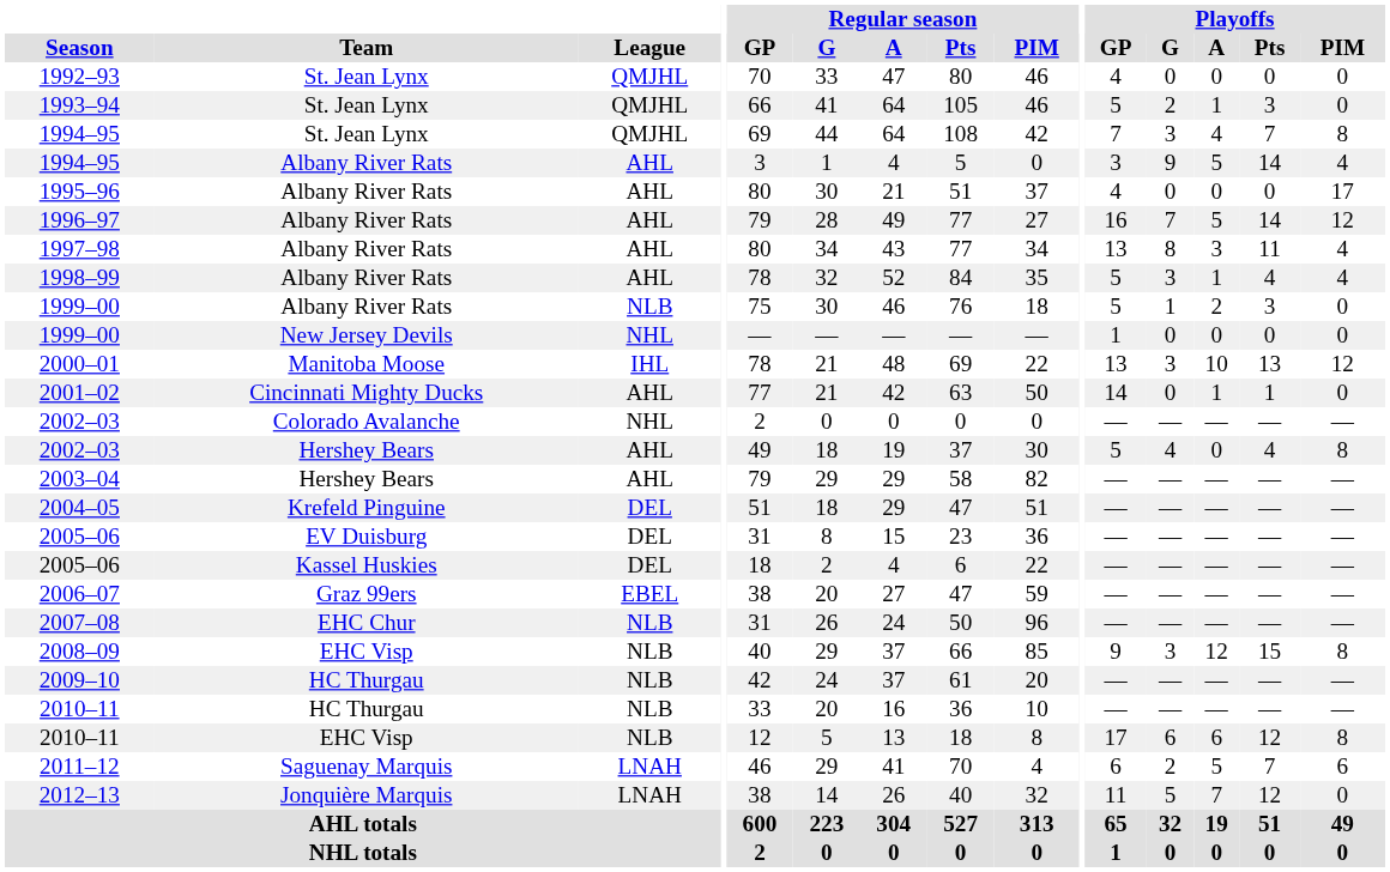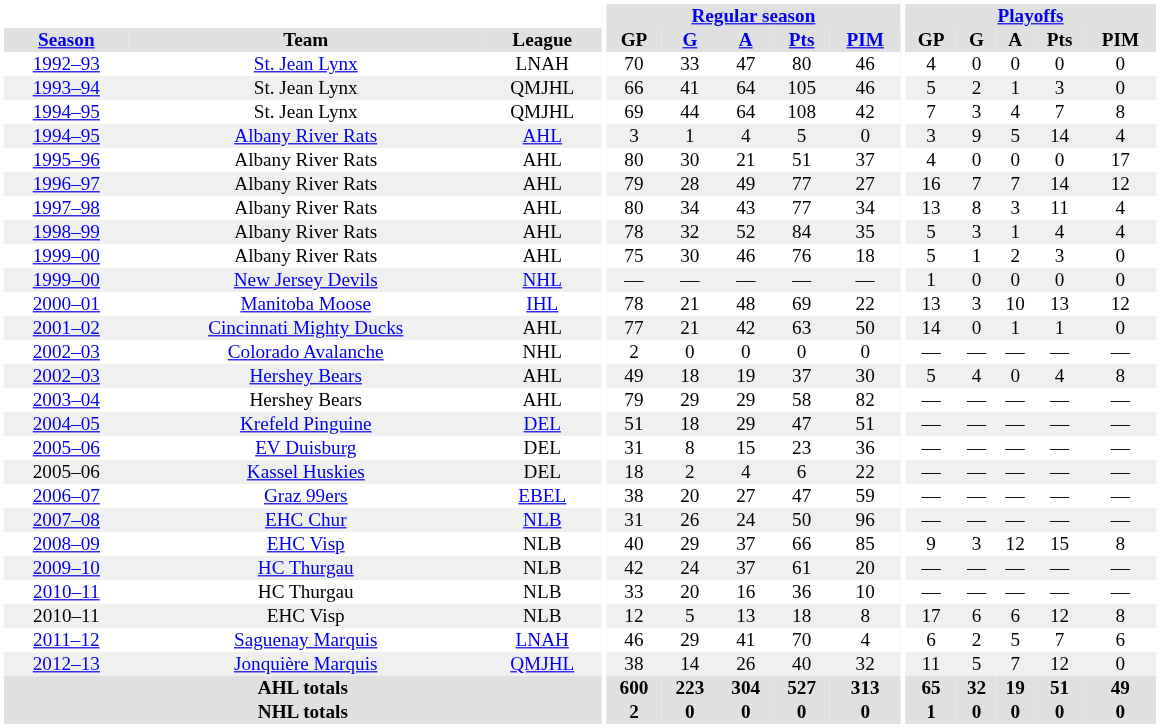 <table border="0" cellpadding="1" cellspacing="0" style="text-align:center; width:60em">
 <tr bgcolor="#e0e0e0">
 <th colspan="3" bgcolor="#ffffff"></th>
 <th rowspan="100" bgcolor="#ffffff"></th>
 <th colspan="5"><a href='#'>Regular season</a></th>
 <th rowspan="100" bgcolor="#ffffff"></th>
 <th colspan="5"><a href='#'>Playoffs</a></th>
 </tr>
 <tr bgcolor="#e0e0e0">
 <th><a href='#'>Season</a></th>
 <th>Team</th>
 <th>League</th>
 <th>GP</th>
 <th><a href='#'>G</a></th>
 <th><a href='#'>A</a></th>
 <th><a href='#'>Pts</a></th>
 <th><a href='#'>PIM</a></th>
 <th>GP</th>
 <th>G</th>
 <th>A</th>
 <th>Pts</th>
 <th>PIM</th>
 </tr>
 <tr>
 <td><a href='#'>1992–93</a></td>
 <td><a href='#'>St. Jean Lynx</a></td>
-<td><a href='#'>QMJHL</a></td>
+<td>LNAH</td>
 <td>70</td>
 <td>33</td>
 <td>47</td>
 <td>80</td>
 <td>46</td>
 <td>4</td>
 <td>0</td>
 <td>0</td>
 <td>0</td>
 <td>0</td>
 </tr>
 <tr bgcolor="#f0f0f0">
 <td><a href='#'>1993–94</a></td>
 <td>St. Jean Lynx</td>
 <td>QMJHL</td>
 <td>66</td>
 <td>41</td>
 <td>64</td>
 <td>105</td>
 <td>46</td>
 <td>5</td>
 <td>2</td>
 <td>1</td>
 <td>3</td>
 <td>0</td>
 </tr>
 <tr>
 <td><a href='#'>1994–95</a></td>
 <td>St. Jean Lynx</td>
 <td>QMJHL</td>
 <td>69</td>
 <td>44</td>
 <td>64</td>
 <td>108</td>
 <td>42</td>
 <td>7</td>
 <td>3</td>
 <td>4</td>
 <td>7</td>
 <td>8</td>
 </tr>
 <tr bgcolor="#f0f0f0">
 <td><a href='#'>1994–95</a></td>
 <td><a href='#'>Albany River Rats</a></td>
 <td><a href='#'>AHL</a></td>
 <td>3</td>
 <td>1</td>
 <td>4</td>
 <td>5</td>
 <td>0</td>
 <td>3</td>
 <td>9</td>
 <td>5</td>
 <td>14</td>
 <td>4</td>
 </tr>
 <tr>
 <td><a href='#'>1995–96</a></td>
 <td>Albany River Rats</td>
 <td>AHL</td>
 <td>80</td>
 <td>30</td>
 <td>21</td>
 <td>51</td>
 <td>37</td>
 <td>4</td>
 <td>0</td>
 <td>0</td>
 <td>0</td>
 <td>17</td>
 </tr>
 <tr bgcolor="#f0f0f0">
 <td><a href='#'>1996–97</a></td>
 <td>Albany River Rats</td>
 <td>AHL</td>
 <td>79</td>
 <td>28</td>
 <td>49</td>
 <td>77</td>
 <td>27</td>
 <td>16</td>
 <td>7</td>
-<td>5</td>
+<td>7</td>
 <td>14</td>
 <td>12</td>
 </tr>
 <tr>
 <td><a href='#'>1997–98</a></td>
 <td>Albany River Rats</td>
 <td>AHL</td>
 <td>80</td>
 <td>34</td>
 <td>43</td>
 <td>77</td>
 <td>34</td>
 <td>13</td>
 <td>8</td>
 <td>3</td>
 <td>11</td>
 <td>4</td>
 </tr>
 <tr bgcolor="#f0f0f0">
 <td><a href='#'>1998–99</a></td>
 <td>Albany River Rats</td>
 <td>AHL</td>
 <td>78</td>
 <td>32</td>
 <td>52</td>
 <td>84</td>
 <td>35</td>
 <td>5</td>
 <td>3</td>
 <td>1</td>
 <td>4</td>
 <td>4</td>
 </tr>
 <tr>
 <td><a href='#'>1999–00</a></td>
 <td>Albany River Rats</td>
-<td><a href='#'>NLB</a></td>
+<td>AHL</td>
 <td>75</td>
 <td>30</td>
 <td>46</td>
 <td>76</td>
 <td>18</td>
 <td>5</td>
 <td>1</td>
 <td>2</td>
 <td>3</td>
 <td>0</td>
 </tr>
 <tr bgcolor="#f0f0f0">
 <td><a href='#'>1999–00</a></td>
 <td><a href='#'>New Jersey Devils</a></td>
 <td><a href='#'>NHL</a></td>
 <td>—</td>
 <td>—</td>
 <td>—</td>
 <td>—</td>
 <td>—</td>
 <td>1</td>
 <td>0</td>
 <td>0</td>
 <td>0</td>
 <td>0</td>
 </tr>
 <tr>
 <td><a href='#'>2000–01</a></td>
 <td><a href='#'>Manitoba Moose</a></td>
 <td><a href='#'>IHL</a></td>
 <td>78</td>
 <td>21</td>
 <td>48</td>
 <td>69</td>
 <td>22</td>
 <td>13</td>
 <td>3</td>
 <td>10</td>
 <td>13</td>
 <td>12</td>
 </tr>
 <tr bgcolor="#f0f0f0">
 <td><a href='#'>2001–02</a></td>
 <td><a href='#'>Cincinnati Mighty Ducks</a></td>
 <td>AHL</td>
 <td>77</td>
 <td>21</td>
 <td>42</td>
 <td>63</td>
 <td>50</td>
 <td>14</td>
 <td>0</td>
 <td>1</td>
 <td>1</td>
 <td>0</td>
 </tr>
 <tr>
 <td><a href='#'>2002–03</a></td>
 <td><a href='#'>Colorado Avalanche</a></td>
 <td>NHL</td>
 <td>2</td>
 <td>0</td>
 <td>0</td>
 <td>0</td>
 <td>0</td>
 <td>—</td>
 <td>—</td>
 <td>—</td>
 <td>—</td>
 <td>—</td>
 </tr>
 <tr bgcolor="#f0f0f0">
 <td><a href='#'>2002–03</a></td>
 <td><a href='#'>Hershey Bears</a></td>
 <td>AHL</td>
 <td>49</td>
 <td>18</td>
 <td>19</td>
 <td>37</td>
 <td>30</td>
 <td>5</td>
 <td>4</td>
 <td>0</td>
 <td>4</td>
 <td>8</td>
 </tr>
 <tr>
 <td><a href='#'>2003–04</a></td>
 <td>Hershey Bears</td>
 <td>AHL</td>
 <td>79</td>
 <td>29</td>
 <td>29</td>
 <td>58</td>
 <td>82</td>
 <td>—</td>
 <td>—</td>
 <td>—</td>
 <td>—</td>
 <td>—</td>
 </tr>
 <tr bgcolor="#f0f0f0">
 <td><a href='#'>2004–05</a></td>
 <td><a href='#'>Krefeld Pinguine</a></td>
 <td><a href='#'>DEL</a></td>
 <td>51</td>
 <td>18</td>
 <td>29</td>
 <td>47</td>
 <td>51</td>
 <td>—</td>
 <td>—</td>
 <td>—</td>
 <td>—</td>
 <td>—</td>
 </tr>
 <tr>
 <td><a href='#'>2005–06</a></td>
 <td><a href='#'>EV Duisburg</a></td>
 <td>DEL</td>
 <td>31</td>
 <td>8</td>
 <td>15</td>
 <td>23</td>
 <td>36</td>
 <td>—</td>
 <td>—</td>
 <td>—</td>
 <td>—</td>
 <td>—</td>
 </tr>
 <tr bgcolor="#f0f0f0">
 <td>2005–06</td>
 <td><a href='#'>Kassel Huskies</a></td>
 <td>DEL</td>
 <td>18</td>
 <td>2</td>
 <td>4</td>
 <td>6</td>
 <td>22</td>
 <td>—</td>
 <td>—</td>
 <td>—</td>
 <td>—</td>
 <td>—</td>
 </tr>
 <tr>
 <td><a href='#'>2006–07</a></td>
 <td><a href='#'>Graz 99ers</a></td>
 <td><a href='#'>EBEL</a></td>
 <td>38</td>
 <td>20</td>
 <td>27</td>
 <td>47</td>
 <td>59</td>
 <td>—</td>
 <td>—</td>
 <td>—</td>
 <td>—</td>
 <td>—</td>
 </tr>
 <tr bgcolor="#f0f0f0">
 <td><a href='#'>2007–08</a></td>
 <td><a href='#'>EHC Chur</a></td>
 <td><a href='#'>NLB</a></td>
 <td>31</td>
 <td>26</td>
 <td>24</td>
 <td>50</td>
 <td>96</td>
 <td>—</td>
 <td>—</td>
 <td>—</td>
 <td>—</td>
 <td>—</td>
 </tr>
 <tr>
 <td><a href='#'>2008–09</a></td>
 <td><a href='#'>EHC Visp</a></td>
 <td>NLB</td>
 <td>40</td>
 <td>29</td>
 <td>37</td>
 <td>66</td>
 <td>85</td>
 <td>9</td>
 <td>3</td>
 <td>12</td>
 <td>15</td>
 <td>8</td>
 </tr>
 <tr bgcolor="#f0f0f0">
 <td><a href='#'>2009–10</a></td>
 <td><a href='#'>HC Thurgau</a></td>
 <td>NLB</td>
 <td>42</td>
 <td>24</td>
 <td>37</td>
 <td>61</td>
 <td>20</td>
 <td>—</td>
 <td>—</td>
 <td>—</td>
 <td>—</td>
 <td>—</td>
 </tr>
 <tr>
 <td><a href='#'>2010–11</a></td>
 <td>HC Thurgau</td>
 <td>NLB</td>
 <td>33</td>
 <td>20</td>
 <td>16</td>
 <td>36</td>
 <td>10</td>
 <td>—</td>
 <td>—</td>
 <td>—</td>
 <td>—</td>
 <td>—</td>
 </tr>
 <tr bgcolor="#f0f0f0">
 <td>2010–11</td>
 <td>EHC Visp</td>
 <td>NLB</td>
 <td>12</td>
 <td>5</td>
 <td>13</td>
 <td>18</td>
 <td>8</td>
 <td>17</td>
 <td>6</td>
 <td>6</td>
 <td>12</td>
 <td>8</td>
 </tr>
 <tr>
 <td><a href='#'>2011–12</a></td>
 <td><a href='#'>Saguenay Marquis</a></td>
 <td><a href='#'>LNAH</a></td>
 <td>46</td>
 <td>29</td>
 <td>41</td>
 <td>70</td>
 <td>4</td>
 <td>6</td>
 <td>2</td>
 <td>5</td>
 <td>7</td>
 <td>6</td>
 </tr>
 <tr bgcolor="#f0f0f0">
 <td><a href='#'>2012–13</a></td>
 <td><a href='#'>Jonquière Marquis</a></td>
-<td>LNAH</td>
+<td><a href='#'>QMJHL</a></td>
 <td>38</td>
 <td>14</td>
 <td>26</td>
 <td>40</td>
 <td>32</td>
 <td>11</td>
 <td>5</td>
 <td>7</td>
 <td>12</td>
 <td>0</td>
 </tr>
 <tr bgcolor="#e0e0e0">
 <th colspan="3">AHL totals</th>
 <th>600</th>
 <th>223</th>
 <th>304</th>
 <th>527</th>
 <th>313</th>
 <th>65</th>
 <th>32</th>
 <th>19</th>
 <th>51</th>
 <th>49</th>
 </tr>
 <tr bgcolor="#e0e0e0">
 <th colspan="3">NHL totals</th>
 <th>2</th>
 <th>0</th>
 <th>0</th>
 <th>0</th>
 <th>0</th>
 <th>1</th>
 <th>0</th>
 <th>0</th>
 <th>0</th>
 <th>0</th>
 </tr>
 </table>
